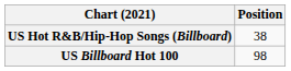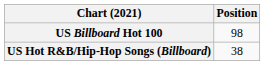 <table class="wikitable sortable plainrowheaders" style="text-align:center">
 <tr>
 <th scope="col">Chart (2021)</th>
 <th scope="col">Position</th>
 </tr>
 <tr>
+<th scope="row">US <em>Billboard</em> Hot 100</th>
+<td>98</td>
+</tr>
+<tr>
 <th scope="row">US Hot R&B/Hip-Hop Songs (<em>Billboard</em>)</th>
 <td>38</td>
 </tr>
-<tr>
-<th scope="row">US <em>Billboard</em> Hot 100</th>
-<td>98</td>
-</tr>
 </table>
